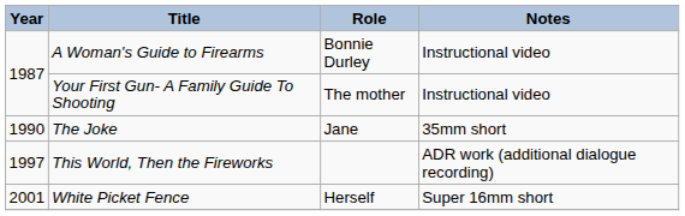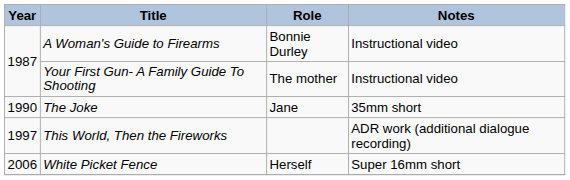 <table class="wikitable" style="font-size:90%;">
 <tr>
 <th style="background:#B0C4DE;">Year</th>
 <th style="background:#B0C4DE;">Title</th>
 <th style="background:#B0C4DE;">Role</th>
 <th style="background:#B0C4DE;">Notes</th>
 </tr>
 <tr>
 <td rowspan="2">1987</td>
 <td><em>A Woman's Guide to Firearms</em></td>
 <td>Bonnie Durley</td>
 <td>Instructional video</td>
 </tr>
 <tr>
 <td><em>Your First Gun- A Family Guide To Shooting</em></td>
 <td>The mother</td>
 <td>Instructional video</td>
 </tr>
 <tr>
 <td>1990</td>
 <td><em>The Joke</em></td>
 <td>Jane</td>
 <td>35mm short</td>
 </tr>
 <tr>
 <td>1997</td>
 <td><em>This World, Then the Fireworks</em></td>
 <td></td>
 <td>ADR work (additional dialogue recording)</td>
 </tr>
 <tr>
-<td>2001</td>
+<td>2006</td>
 <td><em>White Picket Fence</em></td>
 <td>Herself</td>
 <td>Super 16mm short</td>
 </tr>
 <tr>
 </tr>
 </table>
